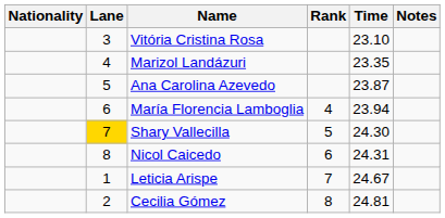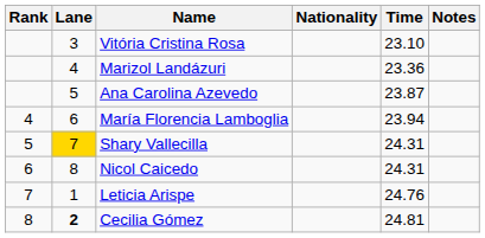 <table class="wikitable sortable" style="text-align:center">
 <tr>
-<th>Nationality</th>
+<th>Rank</th>
 <th>Lane</th>
 <th>Name</th>
-<th>Rank</th>
+<th>Nationality</th>
 <th>Time</th>
 <th>Notes</th>
 </tr>
 <tr>
-<td align=left></td>
+<td></td>
 <td>3</td>
 <td align=left><a href='#'>Vitória Cristina Rosa</a></td>
-<td></td>
+<td align=left></td>
 <td>23.10</td>
 <td></td>
 </tr>
 <tr>
-<td align=left></td>
+<td></td>
 <td>4</td>
 <td align=left><a href='#'>Marizol Landázuri</a></td>
-<td></td>
-<td>23.35</td>
+<td align=left></td>
+<td>23.36</td>
 <td></td>
 </tr>
 <tr>
-<td align=left></td>
+<td></td>
 <td>5</td>
 <td align=left><a href='#'>Ana Carolina Azevedo</a></td>
-<td></td>
+<td align=left></td>
 <td>23.87</td>
 <td></td>
 </tr>
 <tr>
-<td align=left></td>
+<td>4</td>
 <td>6</td>
 <td align=left><a href='#'>María Florencia Lamboglia</a></td>
-<td>4</td>
+<td align=left></td>
 <td>23.94</td>
 <td></td>
 </tr>
 <tr>
-<td align=left></td>
+<td>5</td>
 <td style="background: gold;">7</td>
 <td align=left><a href='#'>Shary Vallecilla</a></td>
-<td>5</td>
-<td>24.30</td>
-<td></td>
-</tr>
-<tr>
 <td align=left></td>
-<td>8</td>
-<td align=left><a href='#'>Nicol Caicedo</a></td>
-<td>6</td>
 <td>24.31</td>
 <td></td>
 </tr>
 <tr>
+<td>6</td>
+<td>8</td>
+<td align=left><a href='#'>Nicol Caicedo</a></td>
 <td align=left></td>
-<td>1</td>
-<td align=left><a href='#'>Leticia Arispe</a></td>
-<td>7</td>
-<td>24.67</td>
+<td>24.31</td>
 <td></td>
 </tr>
 <tr>
+<td>7</td>
+<td>1</td>
+<td align=left><a href='#'>Leticia Arispe</a></td>
 <td align=left></td>
-<td>2</td>
+<td>24.76</td>
+<td></td>
+</tr>
+<tr>
+<td>8</td>
+<td><strong>2</strong></td>
 <td align=left><a href='#'>Cecilia Gómez</a></td>
-<td>8</td>
+<td align=left></td>
 <td>24.81</td>
 <td></td>
 </tr>
 </table>
